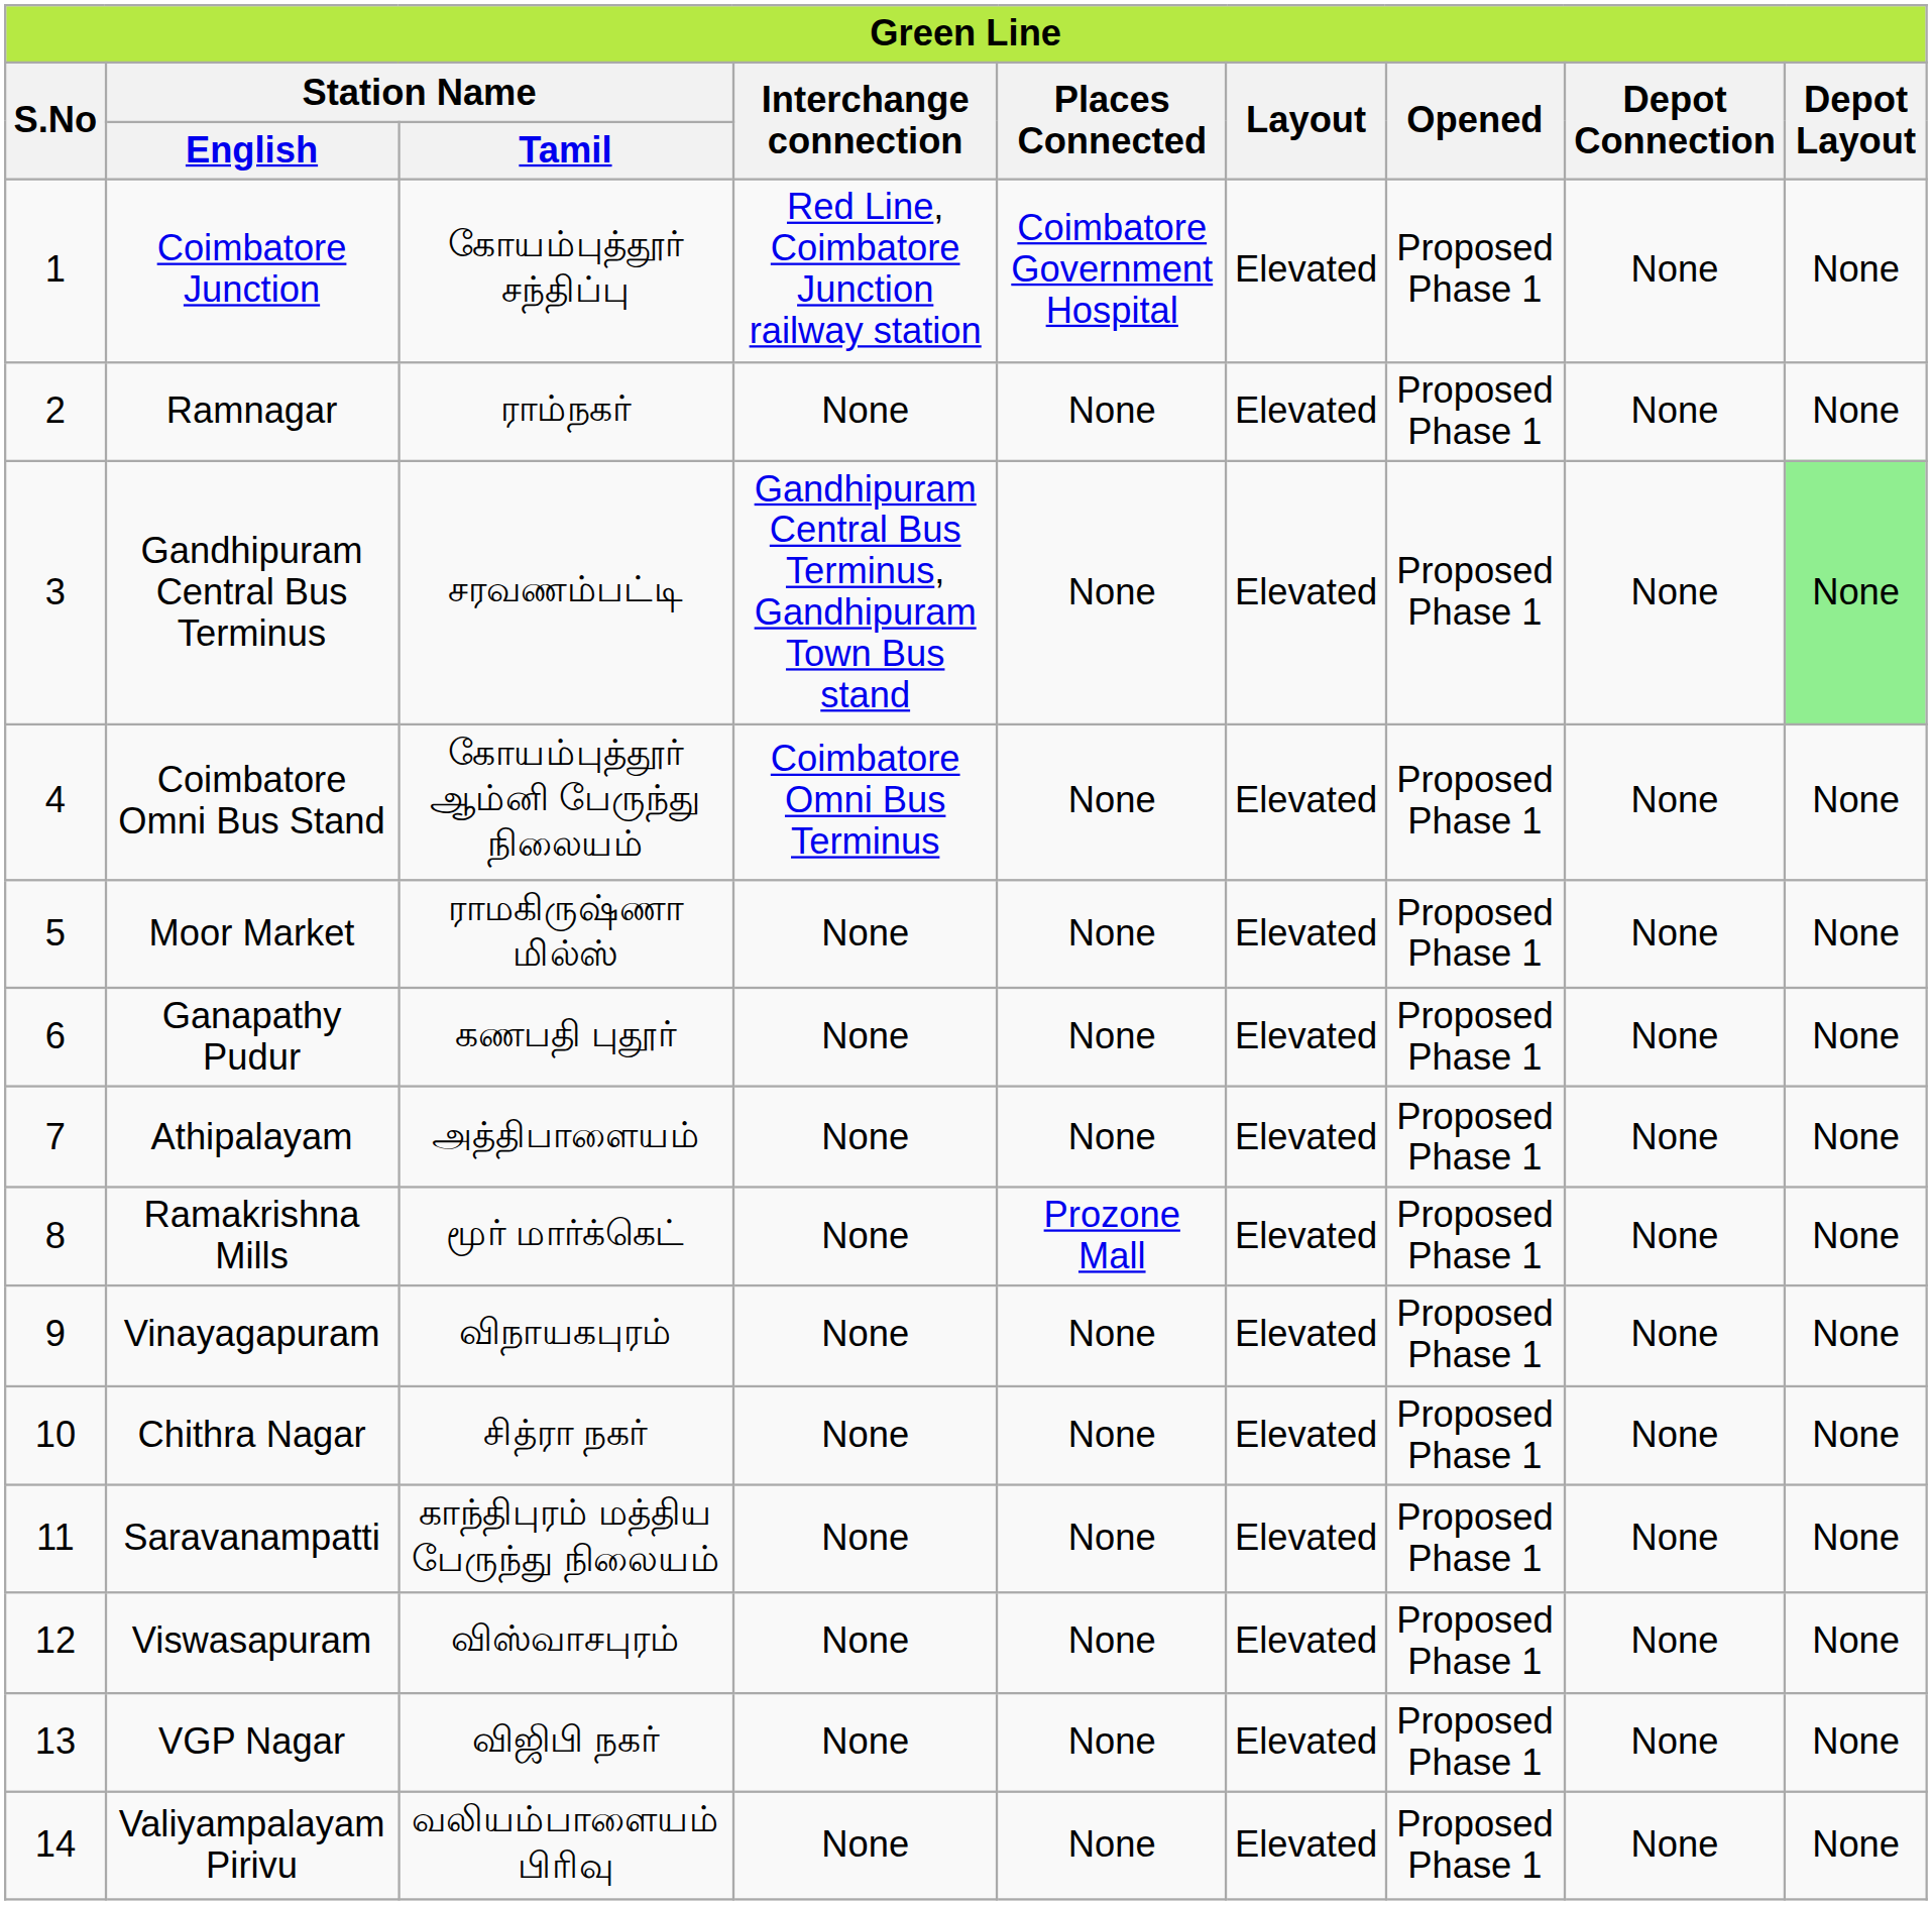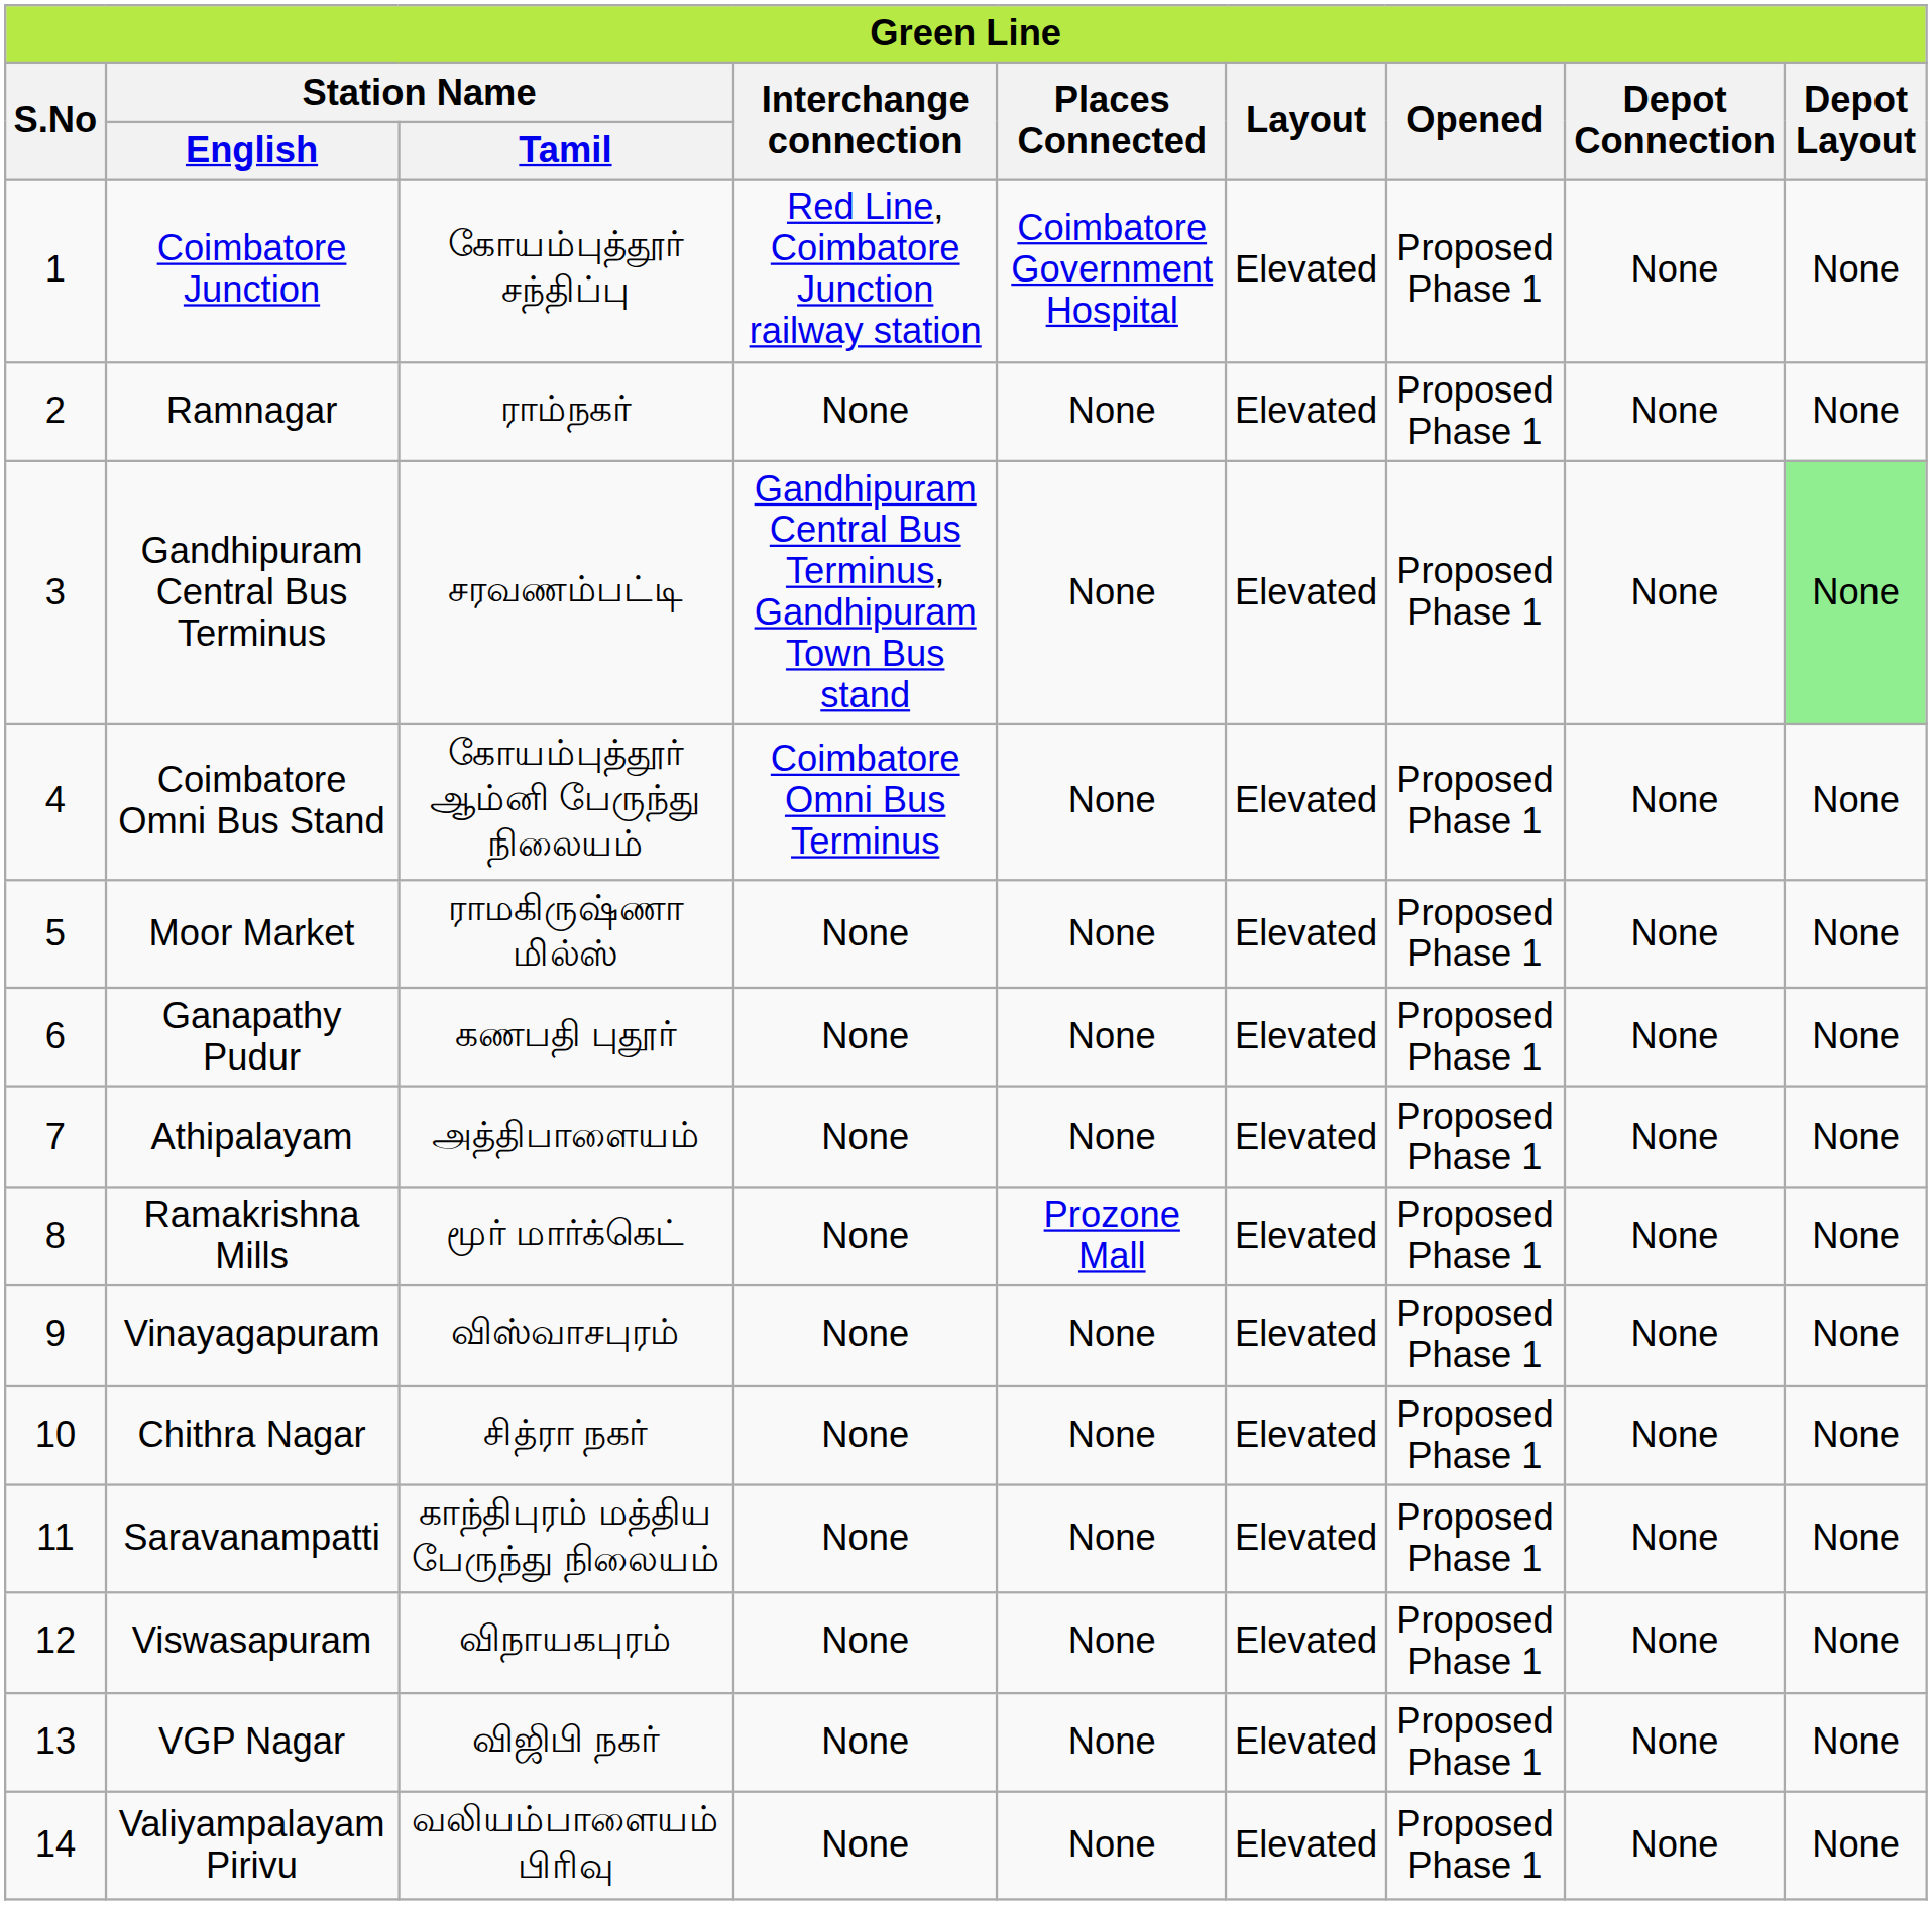 <table class="wikitable" style="text-align: center;" width="95%">
 <tr>
 <th align="center" colspan="9" style="background:#b6e943;"><span><strong>Green Line</strong></span></th>
 </tr>
 <tr>
 <th rowspan="2">S.No</th>
 <th colspan="2">Station Name</th>
 <th rowspan="2">Interchange connection</th>
 <th rowspan="2">Places Connected</th>
 <th rowspan="2">Layout</th>
 <th rowspan="2">Opened</th>
 <th rowspan="2">Depot Connection</th>
 <th rowspan="2">Depot Layout</th>
 </tr>
 <tr>
 <th><a href='#'>English</a></th>
 <th><a href='#'>Tamil</a></th>
 </tr>
 <tr>
 <td>1</td>
 <td align="center"><a href='#'>Coimbatore Junction</a></td>
 <td>கோயம்புத்தூர் சந்திப்பு</td>
 <td> <a href='#'>Red Line</a>,  <a href='#'>Coimbatore Junction railway station</a></td>
 <td><a href='#'>Coimbatore Government Hospital</a></td>
 <td>Elevated</td>
 <td>Proposed Phase 1</td>
 <td>None</td>
 <td>None</td>
 </tr>
 <tr>
 <td>2</td>
 <td align="center">Ramnagar</td>
 <td>ராம்நகர்</td>
 <td>None</td>
 <td>None</td>
 <td>Elevated</td>
 <td>Proposed Phase 1</td>
 <td>None</td>
 <td>None</td>
 </tr>
 <tr>
 <td>3</td>
 <td align="center">Gandhipuram Central Bus Terminus</td>
 <td>சரவணம்பட்டி</td>
 <td> <a href='#'>Gandhipuram Central Bus Terminus</a>,  <a href='#'>Gandhipuram Town Bus stand</a></td>
 <td>None</td>
 <td>Elevated</td>
 <td>Proposed Phase 1</td>
 <td>None</td>
 <td style="background: lightgreen;">None</td>
 </tr>
 <tr>
 <td>4</td>
 <td align="center">Coimbatore Omni Bus Stand</td>
 <td>கோயம்புத்தூர் ஆம்னி பேருந்து நிலையம்</td>
 <td> <a href='#'>Coimbatore Omni Bus Terminus</a></td>
 <td>None</td>
 <td>Elevated</td>
 <td>Proposed Phase 1</td>
 <td>None</td>
 <td>None</td>
 </tr>
 <tr>
 <td>5</td>
 <td align="center">Moor Market</td>
 <td>ராமகிருஷ்ணா மில்ஸ்</td>
 <td>None</td>
 <td>None</td>
 <td>Elevated</td>
 <td>Proposed Phase 1</td>
 <td>None</td>
 <td>None</td>
 </tr>
 <tr>
 <td>6</td>
 <td align="center">Ganapathy Pudur</td>
 <td>கணபதி புதூர்</td>
 <td>None</td>
 <td>None</td>
 <td>Elevated</td>
 <td>Proposed Phase 1</td>
 <td>None</td>
 <td>None</td>
 </tr>
 <tr>
 <td>7</td>
 <td align="center">Athipalayam</td>
 <td>அத்திபாளையம்</td>
 <td>None</td>
 <td>None</td>
 <td>Elevated</td>
 <td>Proposed Phase 1</td>
 <td>None</td>
 <td>None</td>
 </tr>
 <tr>
 <td>8</td>
 <td align="center">Ramakrishna Mills</td>
 <td>மூர் மார்க்கெட்</td>
 <td>None</td>
 <td><a href='#'>Prozone Mall</a></td>
 <td>Elevated</td>
 <td>Proposed Phase 1</td>
 <td>None</td>
 <td>None</td>
 </tr>
 <tr>
 <td>9</td>
 <td align="center">Vinayagapuram</td>
-<td>விநாயகபுரம்</td>
+<td>விஸ்வாசபுரம்</td>
 <td>None</td>
 <td>None</td>
 <td>Elevated</td>
 <td>Proposed Phase 1</td>
 <td>None</td>
 <td>None</td>
 </tr>
 <tr>
 <td>10</td>
 <td align="center">Chithra Nagar</td>
 <td>சித்ரா நகர்</td>
 <td>None</td>
 <td>None</td>
 <td>Elevated</td>
 <td>Proposed Phase 1</td>
 <td>None</td>
 <td>None</td>
 </tr>
 <tr>
 <td>11</td>
 <td align="center">Saravanampatti</td>
 <td>காந்திபுரம் மத்திய பேருந்து நிலையம்</td>
 <td>None</td>
 <td>None</td>
 <td>Elevated</td>
 <td>Proposed Phase 1</td>
 <td>None</td>
 <td>None</td>
 </tr>
 <tr>
 <td>12</td>
 <td align="center">Viswasapuram</td>
-<td>விஸ்வாசபுரம்</td>
+<td>விநாயகபுரம்</td>
 <td>None</td>
 <td>None</td>
 <td>Elevated</td>
 <td>Proposed Phase 1</td>
 <td>None</td>
 <td>None</td>
 </tr>
 <tr>
 <td>13</td>
 <td align="center">VGP Nagar</td>
 <td>விஜிபி நகர்</td>
 <td>None</td>
 <td>None</td>
 <td>Elevated</td>
 <td>Proposed Phase 1</td>
 <td>None</td>
 <td>None</td>
 </tr>
 <tr>
 <td>14</td>
 <td align="center">Valiyampalayam Pirivu</td>
 <td>வலியம்பாளையம் பிரிவு</td>
 <td>None</td>
 <td>None</td>
 <td>Elevated</td>
 <td>Proposed Phase 1</td>
 <td>None</td>
 <td>None</td>
 </tr>
 </table>
